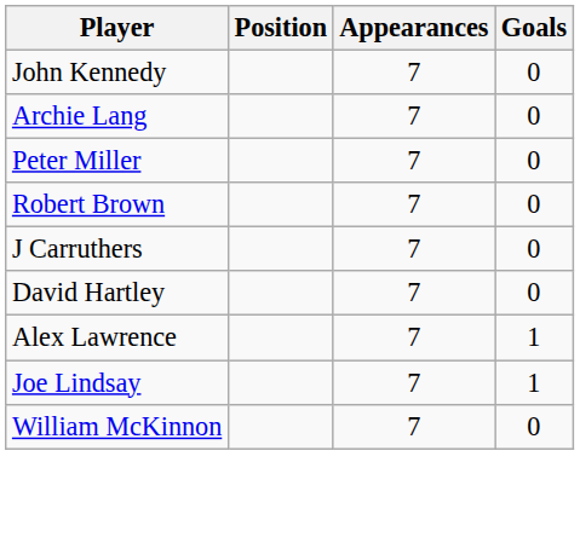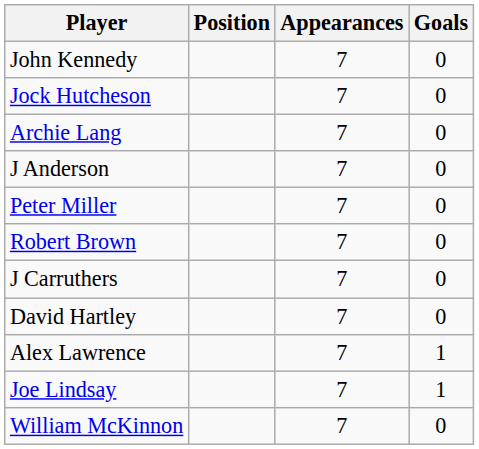 <table class="wikitable sortable" style="text-align: center; font-size:95%">
 <tr>
 <th class="unsortable">Player</th>
 <th>Position</th>
 <th>Appearances</th>
 <th>Goals</th>
 </tr>
 <tr>
 <td align=left> John Kennedy</td>
 <td></td>
 <td>7</td>
 <td>0</td>
 </tr>
 <tr>
+<td align=left> <a href='#'>Jock Hutcheson</a></td>
+<td></td>
+<td>7</td>
+<td>0</td>
+</tr>
+<tr>
 <td align=left> <a href='#'>Archie Lang</a></td>
+<td></td>
+<td>7</td>
+<td>0</td>
+</tr>
+<tr>
+<td align=left> J Anderson</td>
 <td></td>
 <td>7</td>
 <td>0</td>
 </tr>
 <tr>
 <td align=left> <a href='#'>Peter Miller</a></td>
 <td></td>
 <td>7</td>
 <td>0</td>
 </tr>
 <tr>
 <td align=left> <a href='#'>Robert Brown</a></td>
 <td></td>
 <td>7</td>
 <td>0</td>
 </tr>
 <tr>
 <td align=left> J Carruthers</td>
 <td></td>
 <td>7</td>
 <td>0</td>
 </tr>
 <tr>
 <td align=left> David Hartley</td>
 <td></td>
 <td>7</td>
 <td>0</td>
 </tr>
 <tr>
 <td align=left> Alex Lawrence</td>
 <td></td>
 <td>7</td>
 <td>1</td>
 </tr>
 <tr>
 <td align=left> <a href='#'>Joe Lindsay</a></td>
 <td></td>
 <td>7</td>
 <td>1</td>
 </tr>
 <tr>
 <td align=left> <a href='#'>William McKinnon</a></td>
 <td></td>
 <td>7</td>
 <td>0</td>
 </tr>
 </table>
